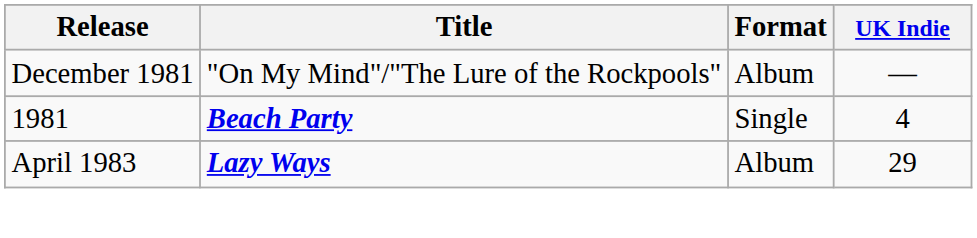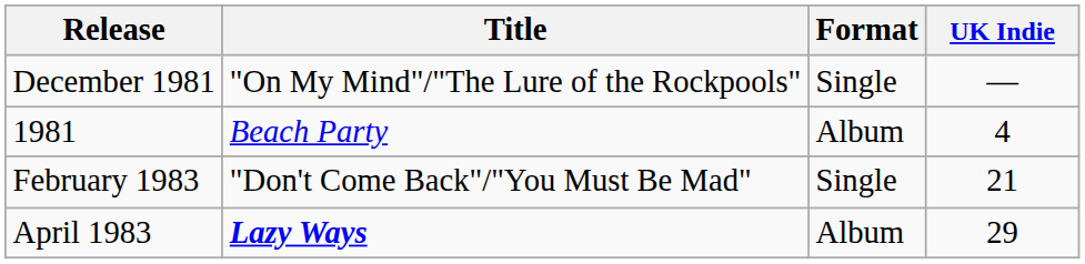 <table class="wikitable">
 <tr>
 <th>Release</th>
 <th>Title</th>
 <th>Format</th>
 <th width="70"><small><a href='#'>UK Indie</a></small></th>
 </tr>
 <tr>
 <td>December 1981</td>
 <td>"On My Mind"/"The Lure of the Rockpools"</td>
-<td>Album</td>
+<td>Single</td>
 <td style="text-align:center;">—</td>
 </tr>
 <tr>
 <td>1981</td>
-<td><strong><em><a href='#'>Beach Party</a></em></strong></td>
+<td><em><a href='#'>Beach Party</a></em></td>
+<td>Album</td>
+<td style="text-align:center;">4</td>
+</tr>
+<tr>
+<td>February 1983</td>
+<td>"Don't Come Back"/"You Must Be Mad"</td>
 <td>Single</td>
-<td style="text-align:center;">4</td>
+<td style="text-align:center;">21</td>
 </tr>
 <tr>
 <td>April 1983</td>
 <td><strong><em><a href='#'>Lazy Ways</a></em></strong></td>
 <td>Album</td>
 <td style="text-align:center;">29</td>
 </tr>
 </table>
